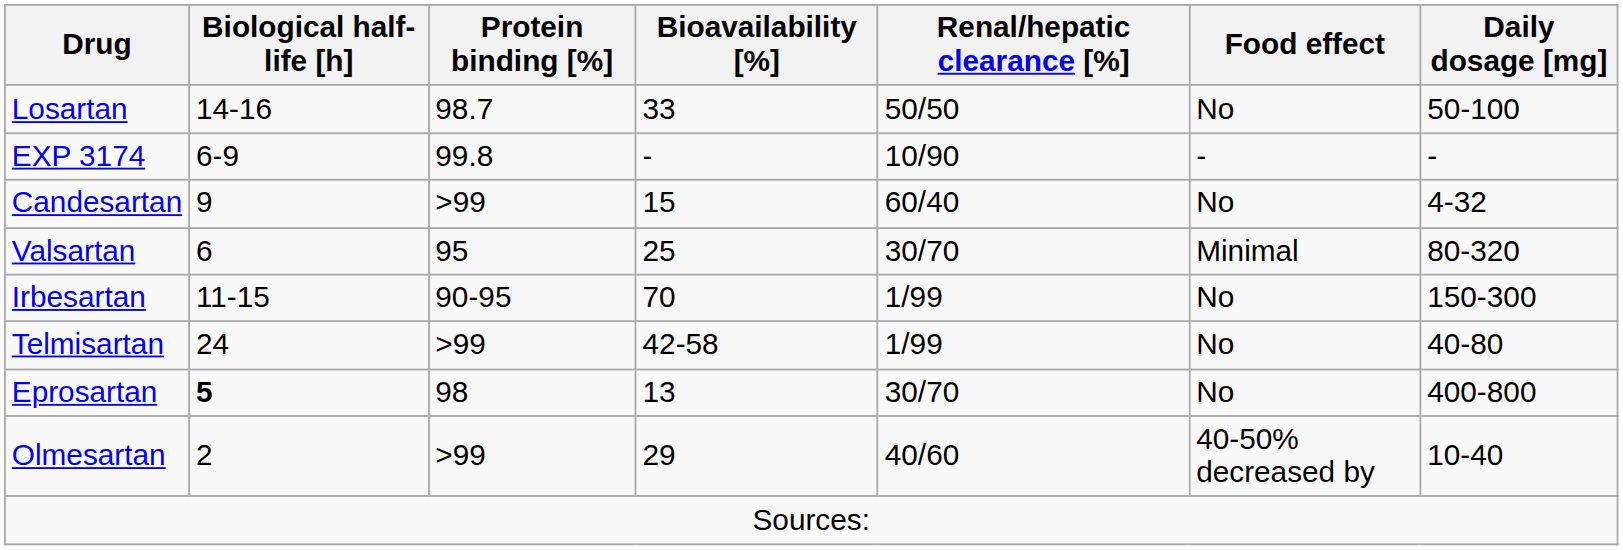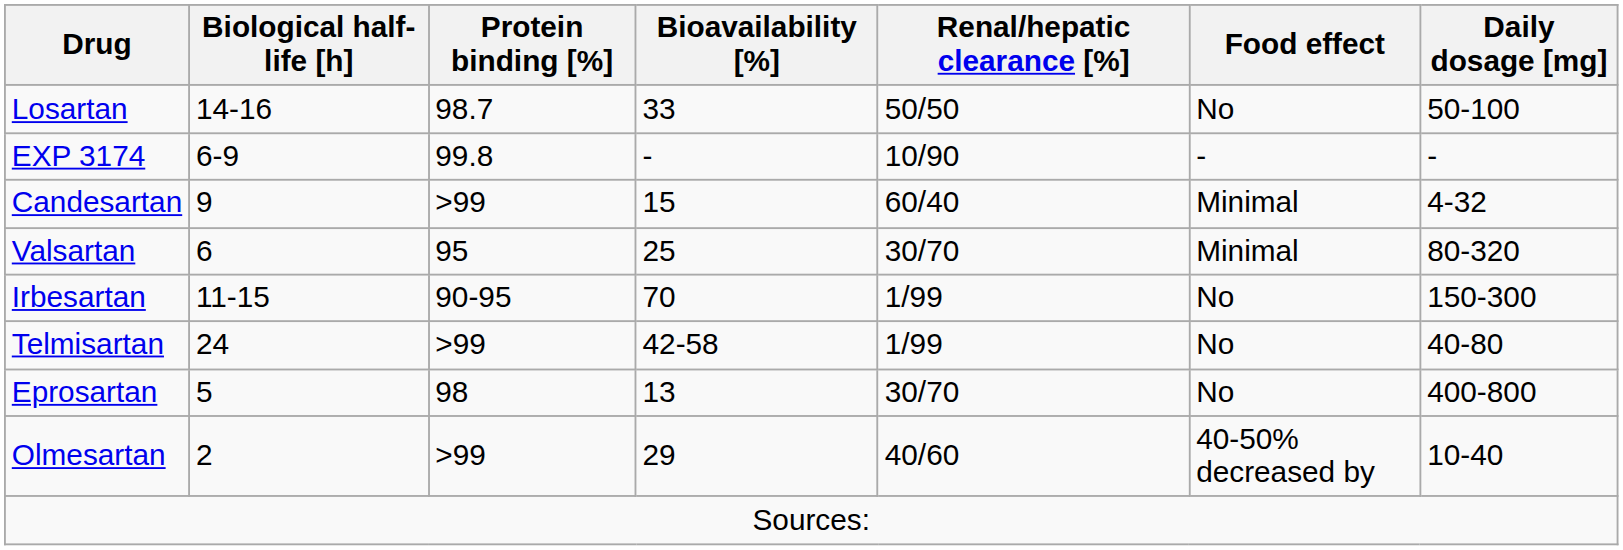 <table class="wikitable" border="1">
 <tr>
 <th>Drug</th>
 <th>Biological half-life [h]</th>
 <th>Protein binding [%]</th>
 <th>Bioavailability [%]</th>
 <th>Renal/hepatic <a href='#'>clearance</a> [%]</th>
 <th>Food effect</th>
 <th>Daily dosage [mg]</th>
 </tr>
 <tr>
 <td><a href='#'>Losartan</a></td>
 <td>14-16</td>
 <td>98.7</td>
 <td>33</td>
 <td>50/50</td>
 <td>No</td>
 <td>50-100</td>
 </tr>
 <tr>
 <td><a href='#'>EXP 3174</a></td>
 <td>6-9</td>
 <td>99.8</td>
 <td>-</td>
 <td>10/90</td>
 <td>-</td>
 <td>-</td>
 </tr>
 <tr>
 <td><a href='#'>Candesartan</a></td>
 <td>9</td>
 <td>>99</td>
 <td>15</td>
 <td>60/40</td>
-<td>No</td>
+<td>Minimal</td>
 <td>4-32</td>
 </tr>
 <tr>
 <td><a href='#'>Valsartan</a></td>
 <td>6</td>
 <td>95</td>
 <td>25</td>
 <td>30/70</td>
 <td>Minimal</td>
 <td>80-320</td>
 </tr>
 <tr>
 <td><a href='#'>Irbesartan</a></td>
 <td>11-15</td>
 <td>90-95</td>
 <td>70</td>
 <td>1/99</td>
 <td>No</td>
 <td>150-300</td>
 </tr>
 <tr>
 <td><a href='#'>Telmisartan</a></td>
 <td>24</td>
 <td>>99</td>
 <td>42-58</td>
 <td>1/99</td>
 <td>No</td>
 <td>40-80</td>
 </tr>
 <tr>
 <td><a href='#'>Eprosartan</a></td>
-<td><strong>5</strong></td>
+<td>5</td>
 <td>98</td>
 <td>13</td>
 <td>30/70</td>
 <td>No</td>
 <td>400-800</td>
 </tr>
 <tr>
 <td><a href='#'>Olmesartan</a></td>
 <td>2</td>
 <td>>99</td>
 <td>29</td>
 <td>40/60</td>
 <td>40-50% decreased by</td>
 <td>10-40</td>
 </tr>
 <tr>
 <td colspan="7" style="text-align: center;">Sources:</td>
 </tr>
 </table>
